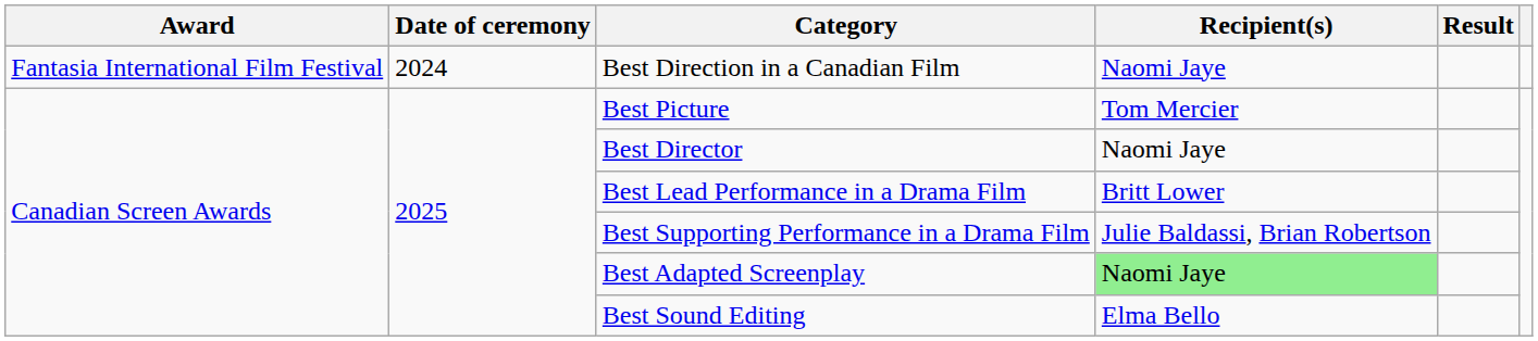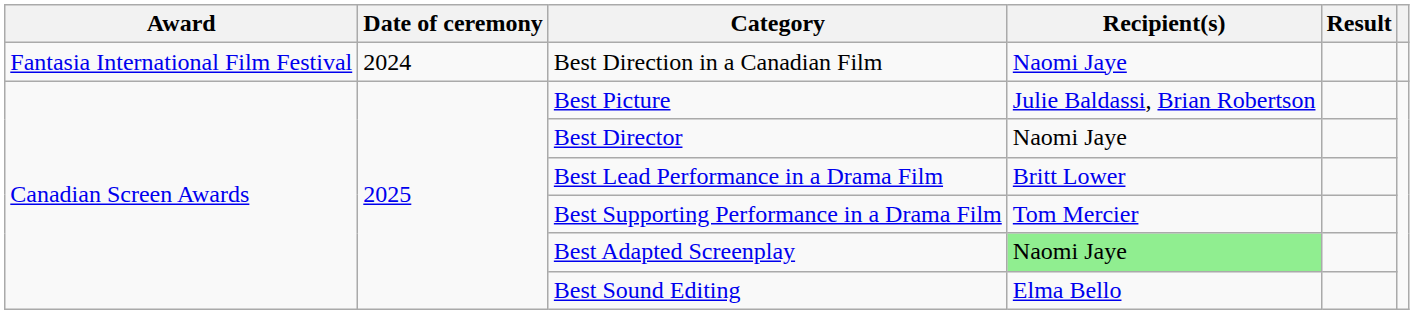 <table class="wikitable sortable plainrowheaders">
 <tr>
 <th scope="col">Award</th>
 <th scope="col">Date of ceremony</th>
 <th scope="col">Category</th>
 <th scope="col">Recipient(s)</th>
 <th scope="col">Result</th>
 <th scope="col" class="unsortable"></th>
 </tr>
 <tr>
 <td><a href='#'>Fantasia International Film Festival</a></td>
 <td>2024</td>
 <td>Best Direction in a Canadian Film</td>
 <td><a href='#'>Naomi Jaye</a></td>
 <td></td>
 <td></td>
 </tr>
 <tr>
 <td rowspan=6><a href='#'>Canadian Screen Awards</a></td>
 <td rowspan=6><a href='#'>2025</a></td>
 <td><a href='#'>Best Picture</a></td>
-<td><a href='#'>Tom Mercier</a></td>
+<td><a href='#'>Julie Baldassi</a>, <a href='#'>Brian Robertson</a></td>
 <td></td>
 <td rowspan=6></td>
 </tr>
 <tr>
 <td><a href='#'>Best Director</a></td>
 <td>Naomi Jaye</td>
 <td></td>
 </tr>
 <tr>
 <td><a href='#'>Best Lead Performance in a Drama Film</a></td>
 <td><a href='#'>Britt Lower</a></td>
 <td></td>
 </tr>
 <tr>
 <td><a href='#'>Best Supporting Performance in a Drama Film</a></td>
-<td><a href='#'>Julie Baldassi</a>, <a href='#'>Brian Robertson</a></td>
+<td><a href='#'>Tom Mercier</a></td>
 <td></td>
 </tr>
 <tr>
 <td><a href='#'>Best Adapted Screenplay</a></td>
 <td style="background: lightgreen;">Naomi Jaye</td>
 <td></td>
 </tr>
 <tr>
 <td><a href='#'>Best Sound Editing</a></td>
 <td><a href='#'>Elma Bello</a></td>
 <td></td>
 </tr>
 </table>
